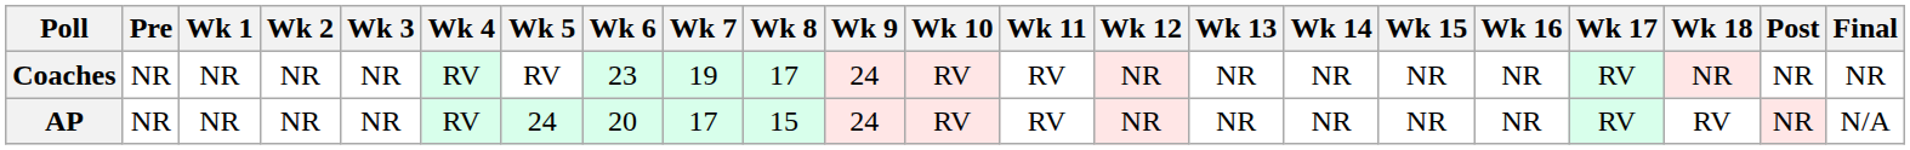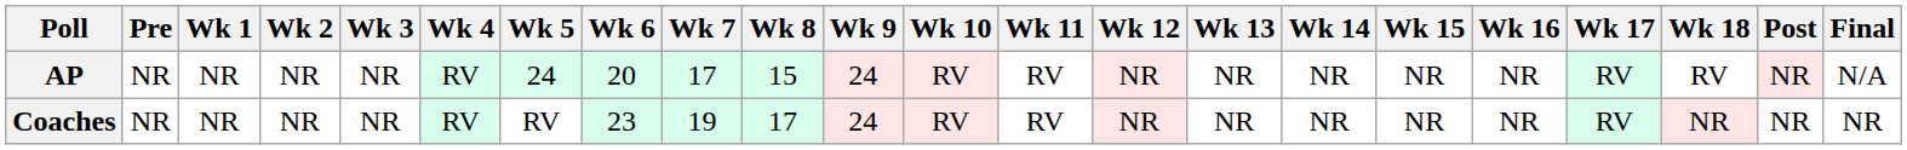 <table class="wikitable" style="white-space:nowrap;">
 <tr>
 <th>Poll</th>
 <th>Pre</th>
 <th>Wk 1</th>
 <th>Wk 2</th>
 <th>Wk 3</th>
 <th>Wk 4</th>
 <th>Wk 5</th>
 <th>Wk 6</th>
 <th>Wk 7</th>
 <th>Wk 8</th>
 <th>Wk 9</th>
 <th>Wk 10</th>
 <th>Wk 11</th>
 <th>Wk 12</th>
 <th>Wk 13</th>
 <th>Wk 14</th>
 <th>Wk 15</th>
 <th>Wk 16</th>
 <th>Wk 17</th>
 <th>Wk 18</th>
 <th>Post</th>
 <th>Final</th>
 </tr>
 <tr style="text-align:center;">
+<th>AP</th>
+<td style="background:#FFF;">NR</td>
+<td style="background:#FFF;">NR</td>
+<td style="background:#FFF;">NR</td>
+<td style="background:#FFF;">NR</td>
+<td style="background:#d8ffeb;">RV</td>
+<td style="background:#d8ffeb;">24</td>
+<td style="background:#d8ffeb;">20</td>
+<td style="background:#d8ffeb;">17</td>
+<td style="background:#d8ffeb;">15</td>
+<td style="background:#FFE6E6;">24</td>
+<td style="background:#FFE6E6;">RV</td>
+<td style="background:#FFF;">RV</td>
+<td style="background:#FFE6E6;">NR</td>
+<td style="background:#FFF;">NR</td>
+<td style="background:#FFF;">NR</td>
+<td style="background:#FFF;">NR</td>
+<td style="background:#FFF;">NR</td>
+<td style="background:#d8ffeb;">RV</td>
+<td style="background:#FFF;">RV</td>
+<td style="background:#FFE6E6;">NR</td>
+<td style="background:#FFF;">N/A</td>
+</tr>
+<tr style="text-align:center;">
 <th>Coaches</th>
 <td style="background:#FFF;">NR</td>
 <td style="background:#FFF;">NR</td>
 <td style="background:#FFF;">NR</td>
 <td style="background:#FFF;">NR</td>
 <td style="background:#d8ffeb;">RV</td>
 <td style="background:#FFF;">RV</td>
 <td style="background:#d8ffeb;">23</td>
 <td style="background:#d8ffeb;">19</td>
 <td style="background:#d8ffeb;">17</td>
 <td style="background:#FFE6E6;">24</td>
 <td style="background:#FFE6E6;">RV</td>
 <td style="background:#FFF;">RV</td>
 <td style="background:#FFE6E6;">NR</td>
 <td style="background:#FFF;">NR</td>
 <td style="background:#FFF;">NR</td>
 <td style="background:#FFF;">NR</td>
 <td style="background:#FFF;">NR</td>
 <td style="background:#d8ffeb;">RV</td>
 <td style="background:#FFE6E6;">NR</td>
 <td style="background:#FFF;">NR</td>
 <td style="background:#FFF;">NR</td>
 </tr>
-<tr style="text-align:center;">
-<th>AP</th>
-<td style="background:#FFF;">NR</td>
-<td style="background:#FFF;">NR</td>
-<td style="background:#FFF;">NR</td>
-<td style="background:#FFF;">NR</td>
-<td style="background:#d8ffeb;">RV</td>
-<td style="background:#d8ffeb;">24</td>
-<td style="background:#d8ffeb;">20</td>
-<td style="background:#d8ffeb;">17</td>
-<td style="background:#d8ffeb;">15</td>
-<td style="background:#FFE6E6;">24</td>
-<td style="background:#FFE6E6;">RV</td>
-<td style="background:#FFF;">RV</td>
-<td style="background:#FFE6E6;">NR</td>
-<td style="background:#FFF;">NR</td>
-<td style="background:#FFF;">NR</td>
-<td style="background:#FFF;">NR</td>
-<td style="background:#FFF;">NR</td>
-<td style="background:#d8ffeb;">RV</td>
-<td style="background:#FFF;">RV</td>
-<td style="background:#FFE6E6;">NR</td>
-<td style="background:#FFF;">N/A</td>
-</tr>
 </table>
